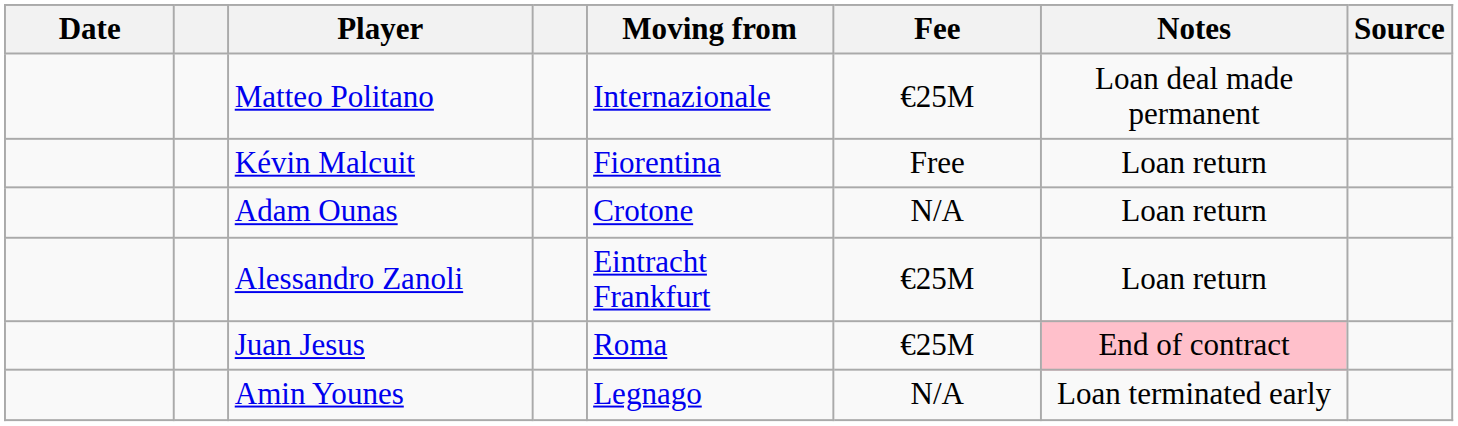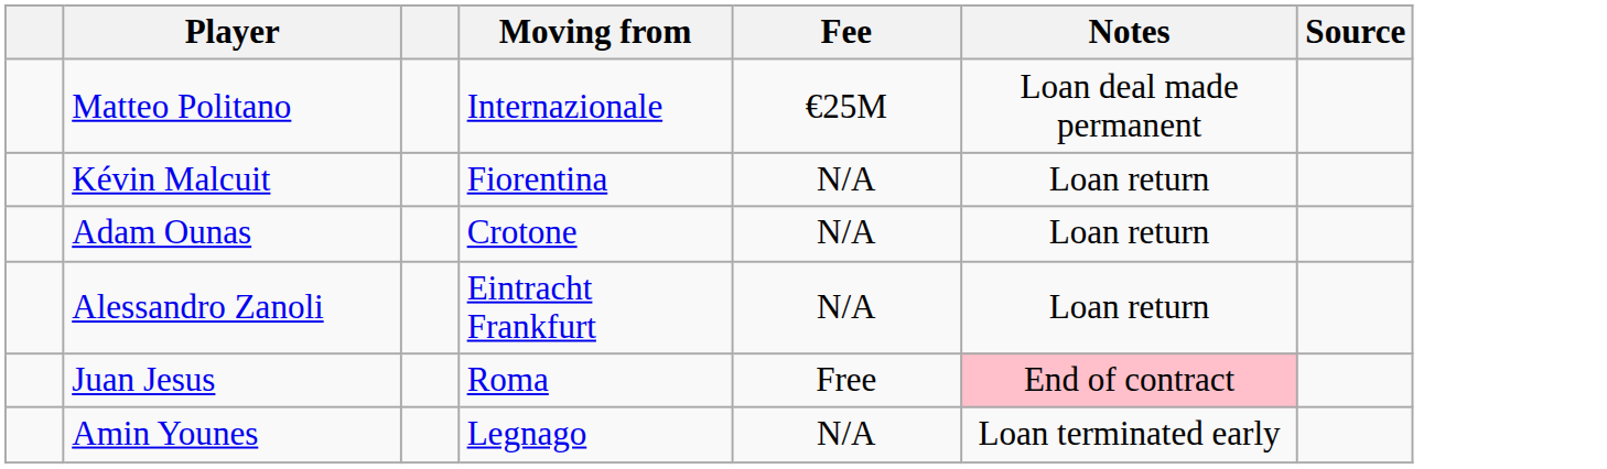 <table class="wikitable sortable">
 <tr>
-<th style="width:80px;">Date</th>
 <th style="width:20px;"></th>
 <th style="width:150px;">Player</th>
 <th style="width:20px;"></th>
 <th style="width:120px;">Moving from</th>
 <th style="width:100px;" class="unsortable">Fee</th>
 <th style="width:150px;" class="unsortable">Notes</th>
 <th style="width:20px;">Source</th>
 </tr>
 <tr>
-<td></td>
 <td align=center></td>
 <td> <a href='#'>Matteo Politano</a></td>
 <td align=center></td>
 <td> <a href='#'>Internazionale</a></td>
 <td align=center>€25M</td>
 <td align=center>Loan deal made permanent</td>
 <td></td>
 </tr>
 <tr>
-<td></td>
 <td align=center></td>
 <td> <a href='#'>Kévin Malcuit</a></td>
 <td align=center></td>
 <td> <a href='#'>Fiorentina</a></td>
-<td align=center>Free</td>
+<td align=center>N/A</td>
 <td align=center>Loan return</td>
 <td></td>
 </tr>
 <tr>
-<td></td>
 <td align=center></td>
 <td> <a href='#'>Adam Ounas</a></td>
 <td align=center></td>
 <td> <a href='#'>Crotone</a></td>
 <td align=center>N/A</td>
 <td align=center>Loan return</td>
 <td></td>
 </tr>
 <tr>
-<td></td>
 <td align=center></td>
 <td> <a href='#'>Alessandro Zanoli</a></td>
 <td align=center></td>
 <td> <a href='#'>Eintracht Frankfurt</a></td>
-<td align=center>€25M</td>
+<td align=center>N/A</td>
 <td align=center>Loan return</td>
 <td></td>
 </tr>
 <tr>
-<td></td>
 <td align=center></td>
 <td> <a href='#'>Juan Jesus</a></td>
 <td align=center></td>
 <td> <a href='#'>Roma</a></td>
-<td align=center>€25M</td>
+<td align=center>Free</td>
 <td align=center style="background: pink;">End of contract</td>
 <td></td>
 </tr>
 <tr>
-<td></td>
 <td align=center></td>
 <td> <a href='#'>Amin Younes</a></td>
 <td align=center></td>
 <td> <a href='#'>Legnago</a></td>
 <td align=center>N/A</td>
 <td align=center>Loan terminated early</td>
 <td></td>
 </tr>
 </table>
